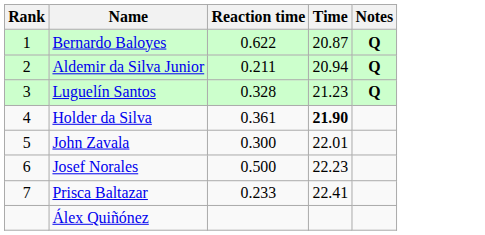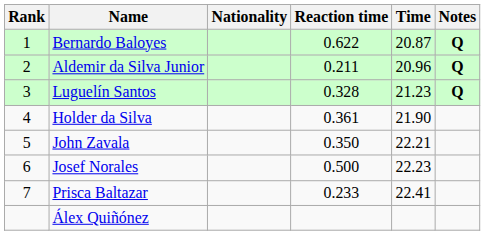 <table class="wikitable sortable" style="text-align:center">
 <tr>
 <th>Rank</th>
 <th>Name</th>
+<th>Nationality</th>
 <th>Reaction time</th>
 <th>Time</th>
 <th>Notes</th>
 </tr>
 <tr bgcolor=ccffcc>
 <td>1</td>
 <td align=left><a href='#'>Bernardo Baloyes</a></td>
+<td align=left></td>
 <td>0.622</td>
 <td>20.87</td>
 <td><strong>Q</strong></td>
 </tr>
 <tr bgcolor=ccffcc>
 <td>2</td>
 <td align=left><a href='#'>Aldemir da Silva Junior</a></td>
+<td align=left></td>
 <td>0.211</td>
-<td>20.94</td>
+<td>20.96</td>
 <td><strong>Q</strong></td>
 </tr>
 <tr bgcolor=ccffcc>
 <td>3</td>
 <td align=left><a href='#'>Luguelín Santos</a></td>
+<td align=left></td>
 <td>0.328</td>
 <td>21.23</td>
 <td><strong>Q</strong></td>
 </tr>
 <tr>
 <td>4</td>
 <td align=left><a href='#'>Holder da Silva</a></td>
+<td align=left></td>
 <td>0.361</td>
-<td><strong>21.90</strong></td>
+<td>21.90</td>
 <td></td>
 </tr>
 <tr>
 <td>5</td>
 <td align=left><a href='#'>John Zavala</a></td>
-<td>0.300</td>
-<td>22.01</td>
+<td align=left></td>
+<td>0.350</td>
+<td>22.21</td>
 <td></td>
 </tr>
 <tr>
 <td>6</td>
 <td align=left><a href='#'>Josef Norales</a></td>
+<td align=left></td>
 <td>0.500</td>
 <td>22.23</td>
 <td></td>
 </tr>
 <tr>
 <td>7</td>
 <td align=left><a href='#'>Prisca Baltazar</a></td>
+<td align=left></td>
 <td>0.233</td>
 <td>22.41</td>
 <td></td>
 </tr>
 <tr>
 <td></td>
 <td align=left><a href='#'>Álex Quiñónez</a></td>
+<td align=left></td>
 <td></td>
 <td></td>
 <td></td>
 </tr>
 </table>
